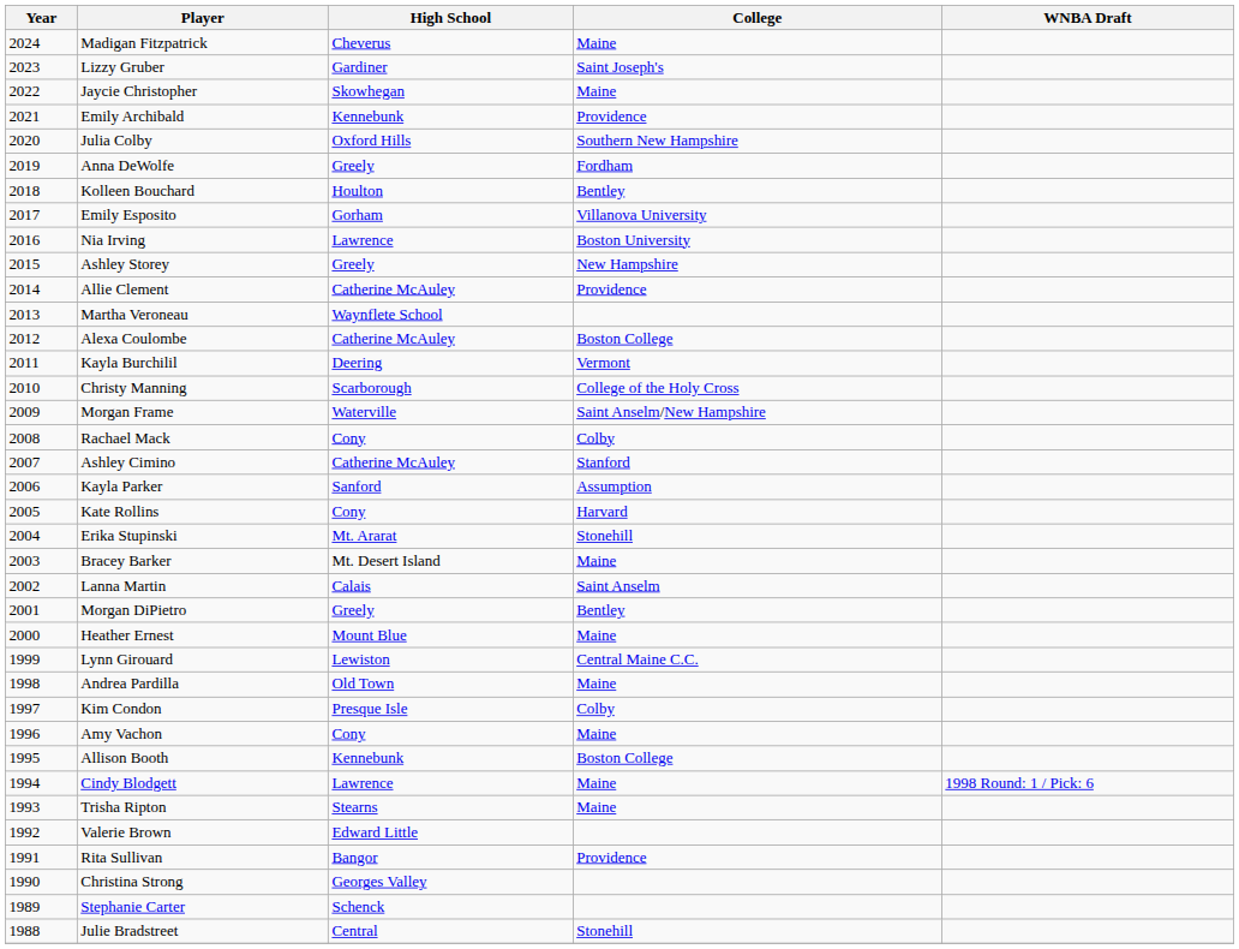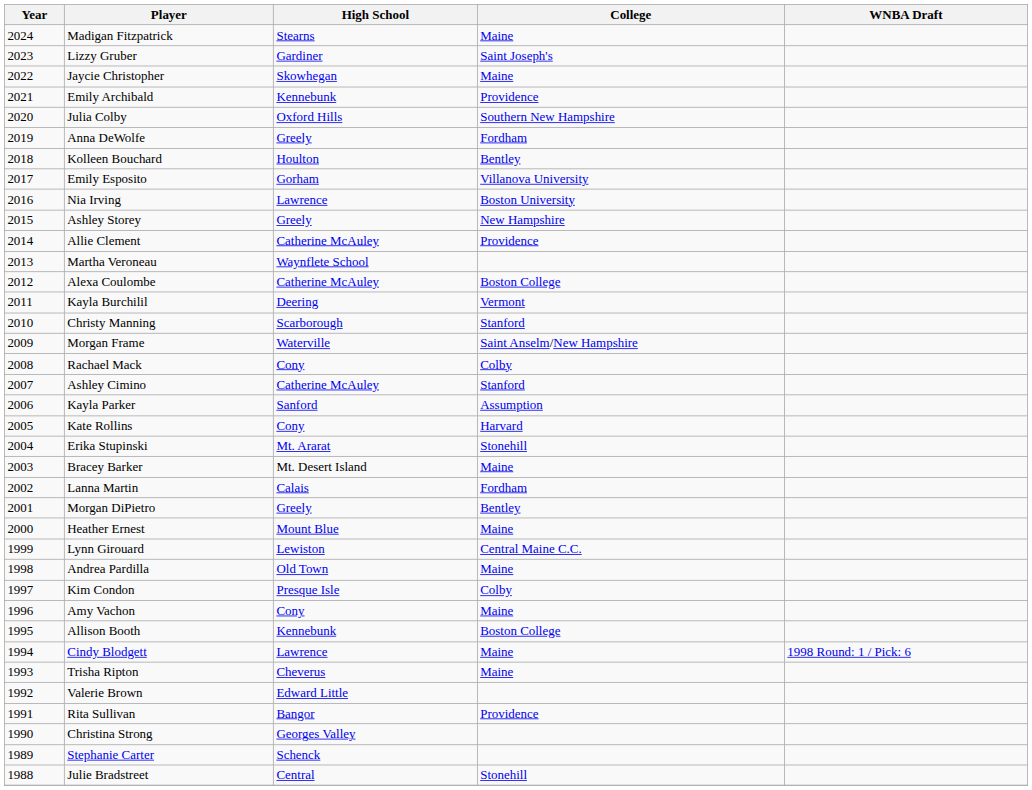 <table class="wikitable sortable" width="100%">
 <tr>
 <th>Year</th>
 <th>Player</th>
 <th>High School</th>
 <th>College</th>
 <th>WNBA Draft</th>
 </tr>
 <tr>
 <td>2024</td>
 <td>Madigan Fitzpatrick</td>
-<td><a href='#'>Cheverus</a></td>
+<td><a href='#'>Stearns</a></td>
 <td><a href='#'>Maine</a></td>
 <td></td>
 </tr>
 <tr>
 <td>2023</td>
 <td>Lizzy Gruber</td>
 <td><a href='#'>Gardiner</a></td>
 <td><a href='#'>Saint Joseph's</a></td>
 <td></td>
 </tr>
 <tr>
 <td>2022</td>
 <td>Jaycie Christopher</td>
 <td><a href='#'>Skowhegan</a></td>
 <td><a href='#'>Maine</a></td>
 <td></td>
 </tr>
 <tr>
 <td>2021</td>
 <td>Emily Archibald</td>
 <td><a href='#'>Kennebunk</a></td>
 <td><a href='#'>Providence</a></td>
 <td></td>
 </tr>
 <tr>
 <td>2020</td>
 <td>Julia Colby</td>
 <td><a href='#'>Oxford Hills</a></td>
 <td><a href='#'>Southern New Hampshire</a></td>
 <td></td>
 </tr>
 <tr>
 <td>2019</td>
 <td>Anna DeWolfe</td>
 <td><a href='#'>Greely</a></td>
 <td><a href='#'>Fordham</a></td>
 <td></td>
 </tr>
 <tr>
 <td>2018</td>
 <td>Kolleen Bouchard</td>
 <td><a href='#'>Houlton</a></td>
 <td><a href='#'>Bentley</a></td>
 <td></td>
 </tr>
 <tr>
 <td>2017</td>
 <td>Emily Esposito</td>
 <td><a href='#'>Gorham</a></td>
 <td><a href='#'>Villanova University</a></td>
 <td></td>
 </tr>
 <tr>
 <td>2016</td>
 <td>Nia Irving</td>
 <td><a href='#'>Lawrence</a></td>
 <td><a href='#'>Boston University</a></td>
 <td></td>
 </tr>
 <tr>
 <td>2015</td>
 <td>Ashley Storey</td>
 <td><a href='#'>Greely</a></td>
 <td><a href='#'>New Hampshire</a></td>
 <td></td>
 </tr>
 <tr>
 <td>2014</td>
 <td>Allie Clement</td>
 <td><a href='#'>Catherine McAuley</a></td>
 <td><a href='#'>Providence</a></td>
 <td></td>
 </tr>
 <tr>
 <td>2013</td>
 <td>Martha Veroneau</td>
 <td><a href='#'>Waynflete School</a></td>
 <td></td>
 </tr>
 <tr>
 <td>2012</td>
 <td>Alexa Coulombe</td>
 <td><a href='#'>Catherine McAuley</a></td>
 <td><a href='#'>Boston College</a></td>
 <td></td>
 </tr>
 <tr>
 <td>2011</td>
 <td>Kayla Burchilil</td>
 <td><a href='#'>Deering</a></td>
 <td><a href='#'>Vermont</a></td>
 <td></td>
 </tr>
 <tr>
 <td>2010</td>
 <td>Christy Manning</td>
 <td><a href='#'>Scarborough</a></td>
-<td><a href='#'>College of the Holy Cross</a></td>
+<td><a href='#'>Stanford</a></td>
 <td></td>
 </tr>
 <tr>
 <td>2009</td>
 <td>Morgan Frame</td>
 <td><a href='#'>Waterville</a></td>
 <td><a href='#'>Saint Anselm</a>/<a href='#'>New Hampshire</a></td>
 <td></td>
 </tr>
 <tr>
 <td>2008</td>
 <td>Rachael Mack</td>
 <td><a href='#'>Cony</a></td>
 <td><a href='#'>Colby</a></td>
 <td></td>
 </tr>
 <tr>
 <td>2007</td>
 <td>Ashley Cimino</td>
 <td><a href='#'>Catherine McAuley</a></td>
 <td><a href='#'>Stanford</a></td>
 <td></td>
 </tr>
 <tr>
 <td>2006</td>
 <td>Kayla Parker</td>
 <td><a href='#'>Sanford</a></td>
 <td><a href='#'>Assumption</a></td>
 <td></td>
 </tr>
 <tr>
 <td>2005</td>
 <td>Kate Rollins</td>
 <td><a href='#'>Cony</a></td>
 <td><a href='#'>Harvard</a></td>
 <td></td>
 </tr>
 <tr>
 <td>2004</td>
 <td>Erika Stupinski</td>
 <td><a href='#'>Mt. Ararat</a></td>
 <td><a href='#'>Stonehill</a></td>
 <td></td>
 </tr>
 <tr>
 <td>2003</td>
 <td>Bracey Barker</td>
 <td>Mt. Desert Island</td>
 <td><a href='#'>Maine</a></td>
 <td></td>
 </tr>
 <tr>
 <td>2002</td>
 <td>Lanna Martin</td>
 <td><a href='#'>Calais</a></td>
-<td><a href='#'>Saint Anselm</a></td>
+<td><a href='#'>Fordham</a></td>
 <td></td>
 </tr>
 <tr>
 <td>2001</td>
 <td>Morgan DiPietro</td>
 <td><a href='#'>Greely</a></td>
 <td><a href='#'>Bentley</a></td>
 <td></td>
 </tr>
 <tr>
 <td>2000</td>
 <td>Heather Ernest</td>
 <td><a href='#'>Mount Blue</a></td>
 <td><a href='#'>Maine</a></td>
 <td></td>
 </tr>
 <tr>
 <td>1999</td>
 <td>Lynn Girouard</td>
 <td><a href='#'>Lewiston</a></td>
 <td><a href='#'>Central Maine C.C.</a></td>
 <td></td>
 </tr>
 <tr>
 <td>1998</td>
 <td>Andrea Pardilla</td>
 <td><a href='#'>Old Town</a></td>
 <td><a href='#'>Maine</a></td>
 <td></td>
 </tr>
 <tr>
 <td>1997</td>
 <td>Kim Condon</td>
 <td><a href='#'>Presque Isle</a></td>
 <td><a href='#'>Colby</a></td>
 <td></td>
 </tr>
 <tr>
 <td>1996</td>
 <td>Amy Vachon</td>
 <td><a href='#'>Cony</a></td>
 <td><a href='#'>Maine</a></td>
 <td></td>
 </tr>
 <tr>
 <td>1995</td>
 <td>Allison Booth</td>
 <td><a href='#'>Kennebunk</a></td>
 <td><a href='#'>Boston College</a></td>
 <td></td>
 </tr>
 <tr>
 <td>1994</td>
 <td><a href='#'>Cindy Blodgett</a></td>
 <td><a href='#'>Lawrence</a></td>
 <td><a href='#'>Maine</a></td>
 <td><a href='#'>1998 Round: 1 / Pick: 6</a></td>
 </tr>
 <tr>
 <td>1993</td>
 <td>Trisha Ripton</td>
-<td><a href='#'>Stearns</a></td>
+<td><a href='#'>Cheverus</a></td>
 <td><a href='#'>Maine</a></td>
 <td></td>
 </tr>
 <tr>
 <td>1992</td>
 <td>Valerie Brown</td>
 <td><a href='#'>Edward Little</a></td>
 <td></td>
 <td></td>
 </tr>
 <tr>
 <td>1991</td>
 <td>Rita Sullivan</td>
 <td><a href='#'>Bangor</a></td>
 <td><a href='#'>Providence</a></td>
 <td></td>
 </tr>
 <tr>
 <td>1990</td>
 <td>Christina Strong</td>
 <td><a href='#'>Georges Valley</a></td>
 <td></td>
 <td></td>
 </tr>
 <tr>
 <td>1989</td>
 <td><a href='#'>Stephanie Carter</a></td>
 <td><a href='#'>Schenck</a></td>
 <td></td>
 <td></td>
 </tr>
 <tr>
 <td>1988</td>
 <td>Julie Bradstreet</td>
 <td><a href='#'>Central</a></td>
 <td><a href='#'>Stonehill</a></td>
 <td></td>
 </tr>
 <tr>
 </tr>
 </table>
